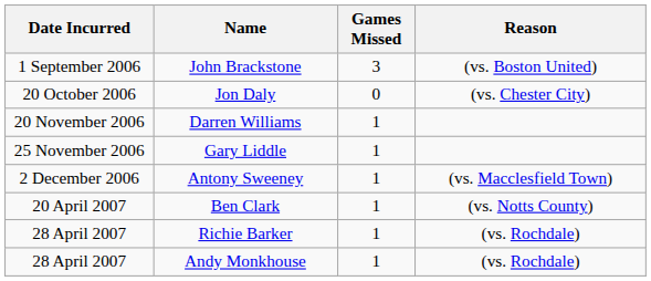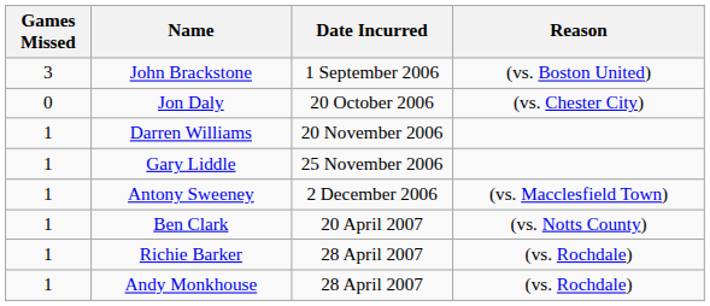 <table class="wikitable" style="font-size: 90%; text-align: center;">
 <tr>
+<th width=60>Games Missed</th>
+<th width=150>Name</th>
 <th width=120>Date Incurred</th>
-<th width=150>Name</th>
-<th width=60>Games Missed</th>
 <th width=190>Reason</th>
 </tr>
 <tr>
+<td>3</td>
+<td><a href='#'>John Brackstone</a></td>
 <td>1 September 2006</td>
-<td><a href='#'>John Brackstone</a></td>
-<td>3</td>
 <td> (vs. <a href='#'>Boston United</a>)</td>
 </tr>
 <tr>
+<td>0</td>
+<td><a href='#'>Jon Daly</a></td>
 <td>20 October 2006</td>
-<td><a href='#'>Jon Daly</a></td>
-<td>0</td>
 <td> (vs. <a href='#'>Chester City</a>)</td>
 </tr>
 <tr>
+<td>1</td>
+<td><a href='#'>Darren Williams</a></td>
 <td>20 November 2006</td>
-<td><a href='#'>Darren Williams</a></td>
-<td>1</td>
 <td></td>
 </tr>
 <tr>
+<td>1</td>
+<td><a href='#'>Gary Liddle</a></td>
 <td>25 November 2006</td>
-<td><a href='#'>Gary Liddle</a></td>
-<td>1</td>
 <td></td>
 </tr>
 <tr>
+<td>1</td>
+<td><a href='#'>Antony Sweeney</a></td>
 <td>2 December 2006</td>
-<td><a href='#'>Antony Sweeney</a></td>
-<td>1</td>
 <td> (vs. <a href='#'>Macclesfield Town</a>)</td>
 </tr>
 <tr>
+<td>1</td>
+<td><a href='#'>Ben Clark</a></td>
 <td>20 April 2007</td>
-<td><a href='#'>Ben Clark</a></td>
-<td>1</td>
 <td> (vs. <a href='#'>Notts County</a>)</td>
 </tr>
 <tr>
+<td>1</td>
+<td><a href='#'>Richie Barker</a></td>
 <td>28 April 2007</td>
-<td><a href='#'>Richie Barker</a></td>
-<td>1</td>
 <td> (vs. <a href='#'>Rochdale</a>)</td>
 </tr>
 <tr>
+<td>1</td>
+<td><a href='#'>Andy Monkhouse</a></td>
 <td>28 April 2007</td>
-<td><a href='#'>Andy Monkhouse</a></td>
-<td>1</td>
 <td> (vs. <a href='#'>Rochdale</a>)</td>
 </tr>
 </table>
